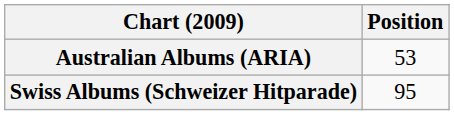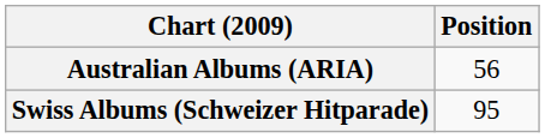 <table class="wikitable sortable plainrowheaders" style="text-align:center">
 <tr>
 <th>Chart (2009)</th>
 <th>Position</th>
 </tr>
 <tr>
 <th scope="row">Australian Albums (ARIA)</th>
-<td>53</td>
+<td>56</td>
 </tr>
 <tr>
 <th scope="row">Swiss Albums (Schweizer Hitparade)</th>
 <td>95</td>
 </tr>
 </table>
